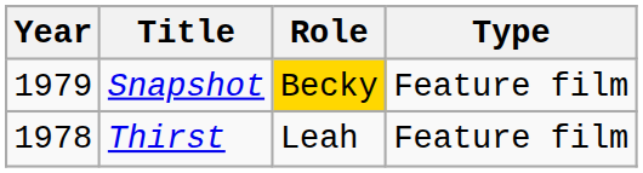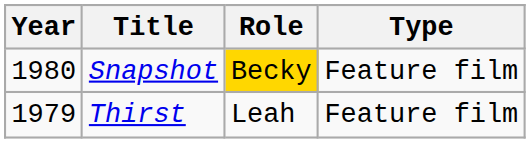 <table class="wikitable">
 <tr>
 <th>Year</th>
 <th>Title</th>
 <th>Role</th>
 <th>Type</th>
 </tr>
 <tr>
-<td>1979</td>
+<td>1980</td>
 <td><em><a href='#'>Snapshot</a></em></td>
 <td style="background: gold;">Becky</td>
 <td>Feature film</td>
 </tr>
 <tr>
-<td>1978</td>
+<td>1979</td>
 <td><em><a href='#'>Thirst</a></em></td>
 <td>Leah</td>
 <td>Feature film</td>
 </tr>
 </table>
